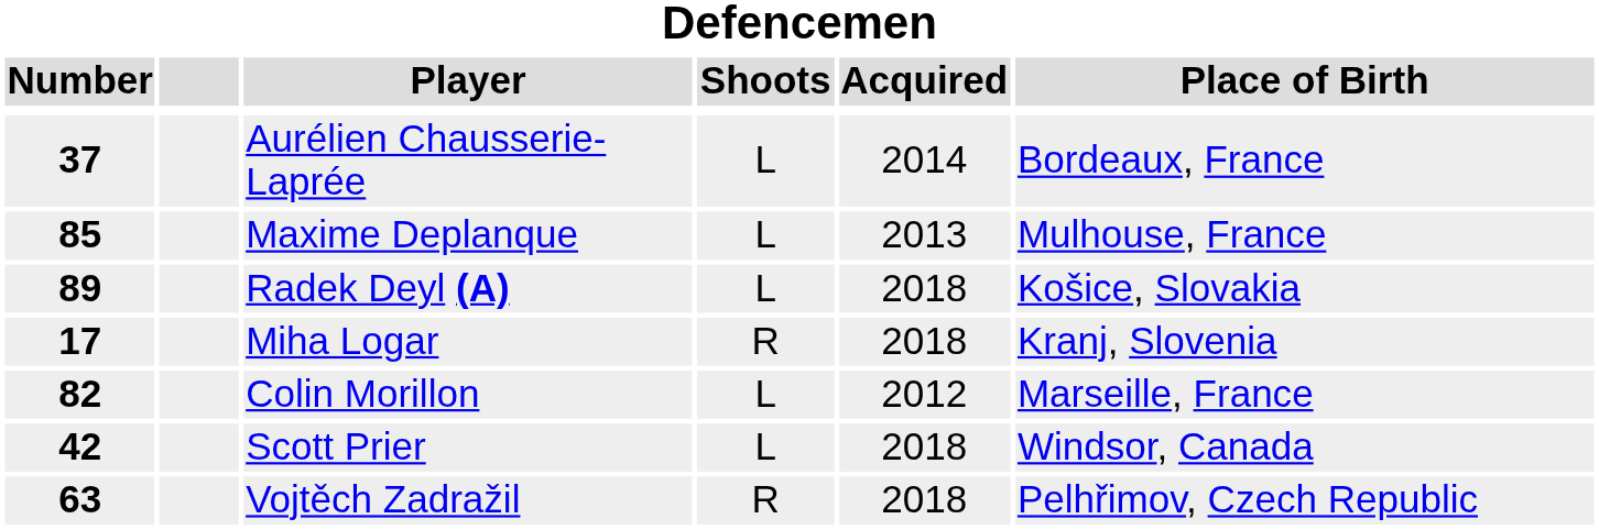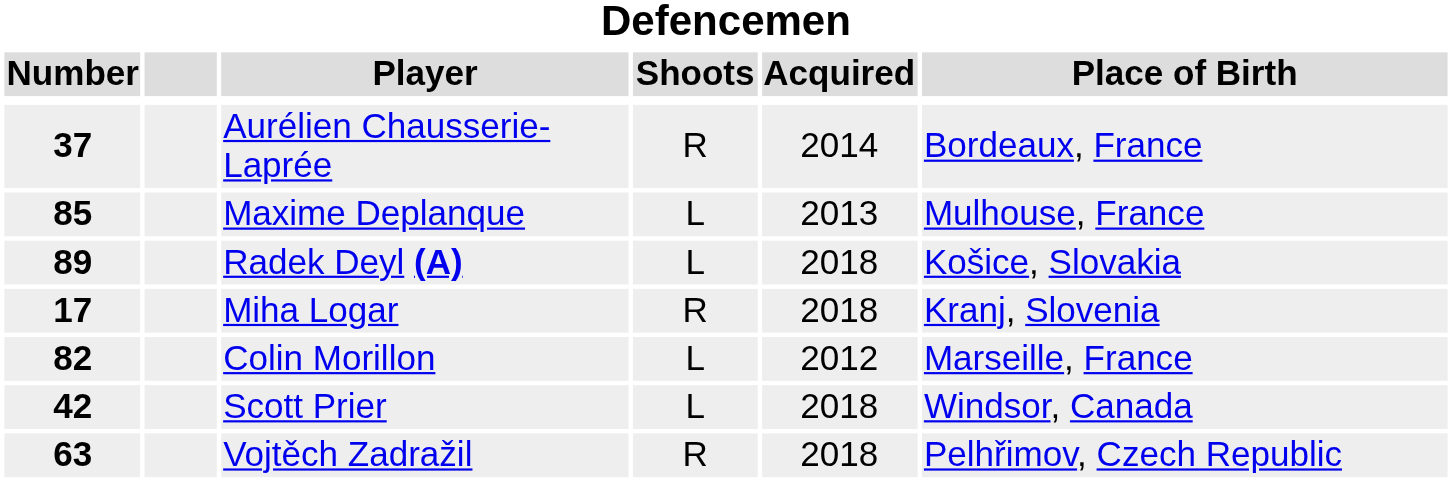 <table width=75%>
 <tr>
 <th colspan=7><big>Defencemen</big></th>
 </tr>
 <tr bgcolor="#dddddd">
 <th width=5%>Number</th>
 <th width=5%></th>
 <th !width=15%>Player</th>
 <th width=8%>Shoots</th>
 <th width=9%>Acquired</th>
 <th width=37%>Place of Birth</th>
 </tr>
 <tr>
 </tr>
 <tr bgcolor="#eeeeee">
 <td align=center><strong>37</strong></td>
 <td align=center></td>
 <td><a href='#'>Aurélien Chausserie-Laprée</a></td>
-<td align=center>L</td>
+<td align=center>R</td>
 <td align=center>2014</td>
 <td><a href='#'>Bordeaux</a>, <a href='#'>France</a></td>
 </tr>
 <tr bgcolor="#eeeeee">
 <td align=center><strong>85</strong></td>
 <td align=center></td>
 <td><a href='#'>Maxime Deplanque</a></td>
 <td align=center>L</td>
 <td align=center>2013</td>
 <td><a href='#'>Mulhouse</a>, <a href='#'>France</a></td>
 </tr>
 <tr bgcolor="#eeeeee">
 <td align=center><strong>89</strong></td>
 <td align=center></td>
 <td><a href='#'>Radek Deyl</a> <a href='#'><strong>(A)</strong></a></td>
 <td align=center>L</td>
 <td align=center>2018</td>
 <td><a href='#'>Košice</a>, <a href='#'>Slovakia</a></td>
 </tr>
 <tr bgcolor="#eeeeee">
 <td align=center><strong>17</strong></td>
 <td align=center></td>
 <td><a href='#'>Miha Logar</a></td>
 <td align=center>R</td>
 <td align=center>2018</td>
 <td><a href='#'>Kranj</a>, <a href='#'>Slovenia</a></td>
 </tr>
 <tr bgcolor="#eeeeee">
 <td align=center><strong>82</strong></td>
 <td align=center></td>
 <td><a href='#'>Colin Morillon</a></td>
 <td align=center>L</td>
 <td align=center>2012</td>
 <td><a href='#'>Marseille</a>, <a href='#'>France</a></td>
 </tr>
 <tr bgcolor="#eeeeee">
 <td align=center><strong>42</strong></td>
 <td align=center></td>
 <td><a href='#'>Scott Prier</a></td>
 <td align=center>L</td>
 <td align=center>2018</td>
 <td><a href='#'>Windsor</a>, <a href='#'>Canada</a></td>
 </tr>
 <tr bgcolor="#eeeeee">
 <td align=center><strong>63</strong></td>
 <td align=center></td>
 <td><a href='#'>Vojtěch Zadražil</a></td>
 <td align=center>R</td>
 <td align=center>2018</td>
 <td><a href='#'>Pelhřimov</a>, <a href='#'>Czech Republic</a></td>
 </tr>
 </table>
